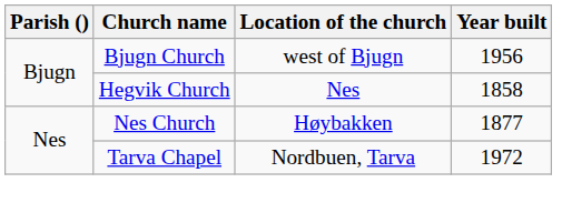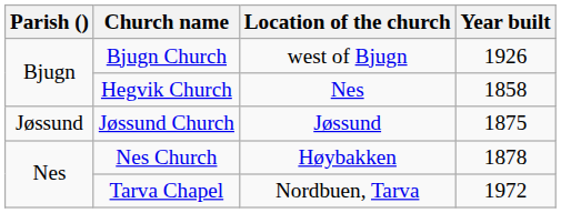 <table class="wikitable" style="text-align:center">
 <tr>
 <th>Parish ()</th>
 <th>Church name</th>
 <th>Location of the church</th>
 <th>Year built</th>
 </tr>
 <tr>
 <td rowspan="2">Bjugn</td>
 <td><a href='#'>Bjugn Church</a></td>
 <td>west of <a href='#'>Bjugn</a></td>
-<td>1956</td>
+<td>1926</td>
 </tr>
 <tr>
 <td><a href='#'>Hegvik Church</a></td>
 <td><a href='#'>Nes</a></td>
 <td>1858</td>
 </tr>
 <tr>
+<td rowspan="1">Jøssund</td>
+<td><a href='#'>Jøssund Church</a></td>
+<td><a href='#'>Jøssund</a></td>
+<td>1875</td>
+</tr>
+<tr>
 <td rowspan="2">Nes</td>
 <td><a href='#'>Nes Church</a></td>
 <td><a href='#'>Høybakken</a></td>
-<td>1877</td>
+<td>1878</td>
 </tr>
 <tr>
 <td><a href='#'>Tarva Chapel</a></td>
 <td>Nordbuen, <a href='#'>Tarva</a></td>
 <td>1972</td>
 </tr>
 </table>
